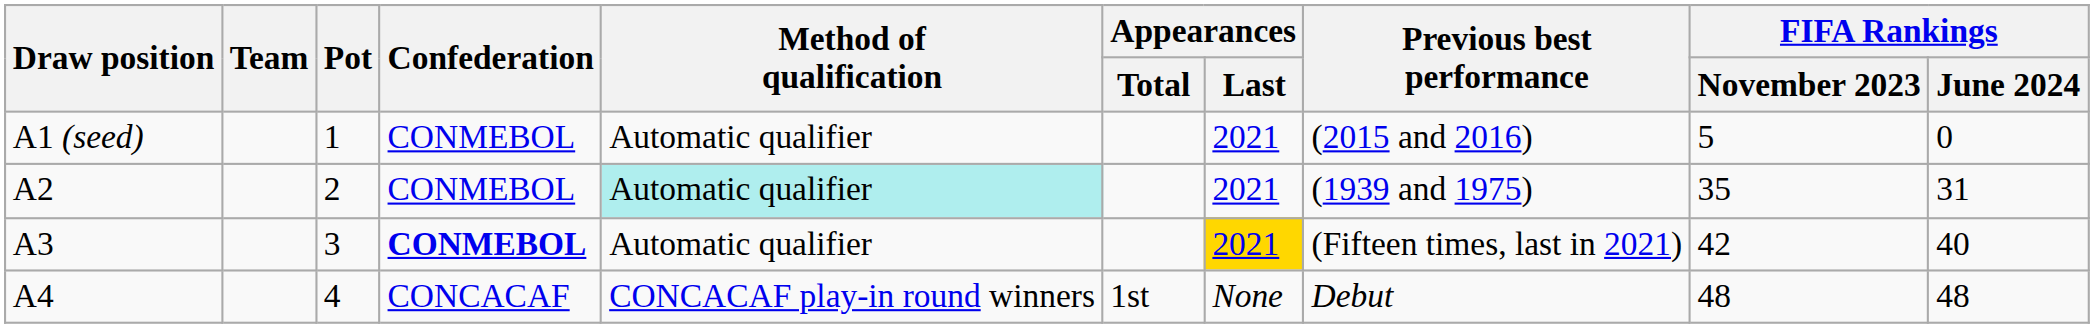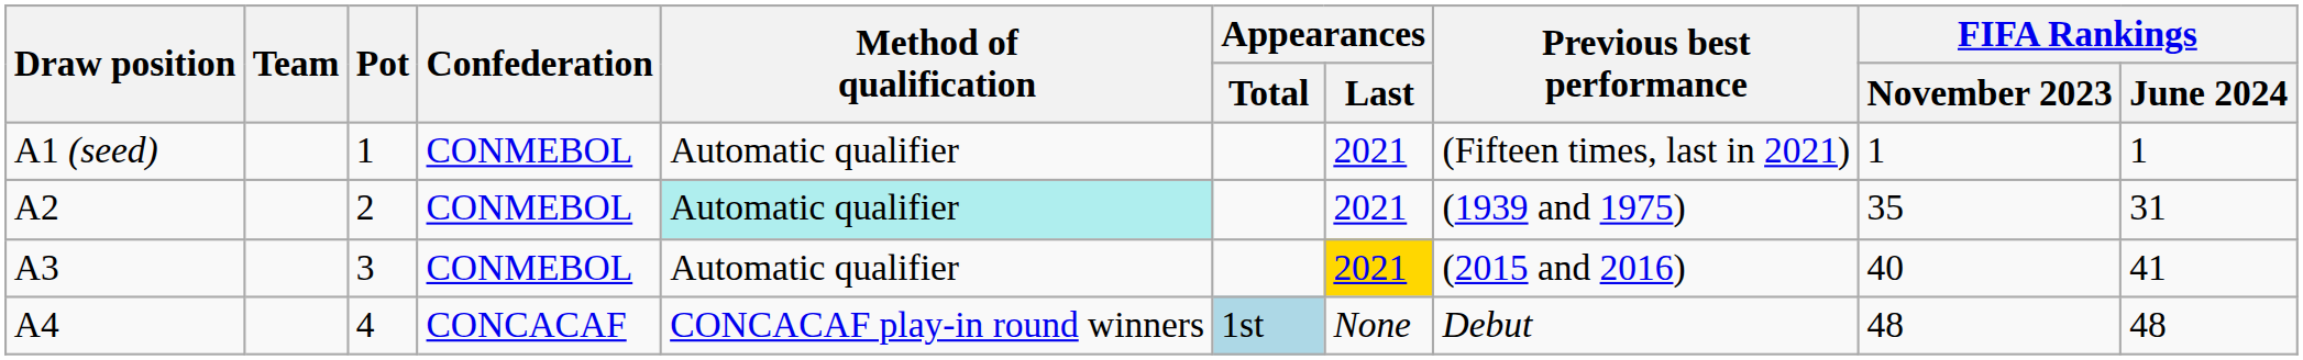 <table class="wikitable sortable">
 <tr>
 <th rowspan=2>Draw position</th>
 <th rowspan=2>Team</th>
 <th rowspan=2>Pot</th>
 <th rowspan=2>Confederation</th>
 <th rowspan=2>Method of<br>qualification</th>
 <th colspan=2>Appearances</th>
 <th rowspan=2>Previous best<br>performance</th>
 <th colspan=2><a href='#'>FIFA Rankings</a></th>
 </tr>
 <tr>
 <th>Total</th>
 <th>Last</th>
 <th>November 2023</th>
 <th>June 2024</th>
 </tr>
 <tr>
 <td>A1 <em>(seed)</em></td>
 <td style=white-space:nowrap></td>
 <td>1</td>
 <td><a href='#'>CONMEBOL</a></td>
 <td>Automatic qualifier</td>
 <td></td>
 <td><a href='#'>2021</a></td>
-<td> (<a href='#'>2015</a> and <a href='#'>2016</a>)</td>
-<td>5</td>
-<td>0</td>
+<td> (Fifteen times, last in <a href='#'>2021</a>)</td>
+<td>1</td>
+<td>1</td>
 </tr>
 <tr>
 <td>A2</td>
 <td style=white-space:nowrap></td>
 <td>2</td>
 <td><a href='#'>CONMEBOL</a></td>
 <td style="background: paleturquoise;">Automatic qualifier</td>
 <td></td>
 <td><a href='#'>2021</a></td>
 <td> (<a href='#'>1939</a> and <a href='#'>1975</a>)</td>
 <td>35</td>
 <td>31</td>
 </tr>
 <tr>
 <td>A3</td>
 <td style=white-space:nowrap></td>
 <td>3</td>
-<td><strong><a href='#'>CONMEBOL</a></strong></td>
+<td><a href='#'>CONMEBOL</a></td>
 <td>Automatic qualifier</td>
 <td></td>
 <td style="background: gold;"><a href='#'>2021</a></td>
-<td> (Fifteen times, last in <a href='#'>2021</a>)</td>
-<td>42</td>
+<td> (<a href='#'>2015</a> and <a href='#'>2016</a>)</td>
 <td>40</td>
+<td>41</td>
 </tr>
 <tr>
 <td>A4</td>
 <td style=white-space:nowrap></td>
 <td>4</td>
 <td><a href='#'>CONCACAF</a></td>
 <td><a href='#'>CONCACAF play-in round</a> winners</td>
-<td>1st</td>
+<td style="background: lightblue;">1st</td>
 <td><em>None</em></td>
 <td><em>Debut</em></td>
 <td>48</td>
 <td>48</td>
 </tr>
 </table>
